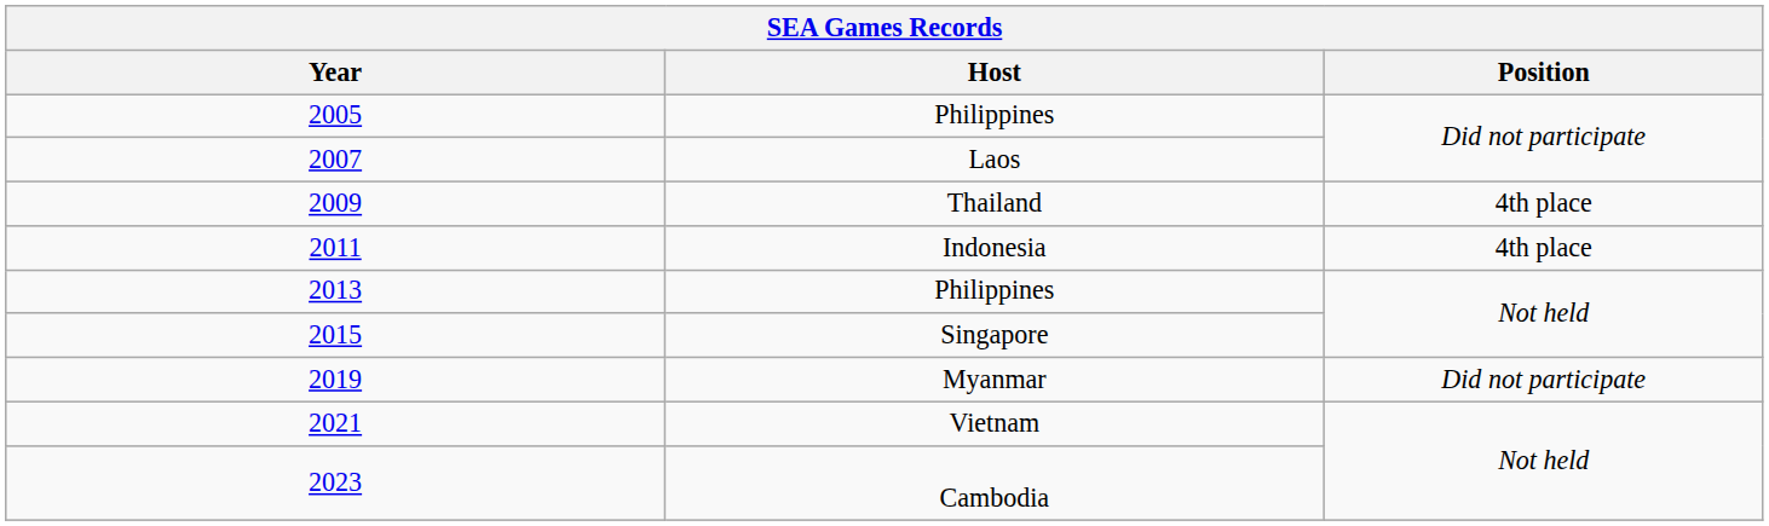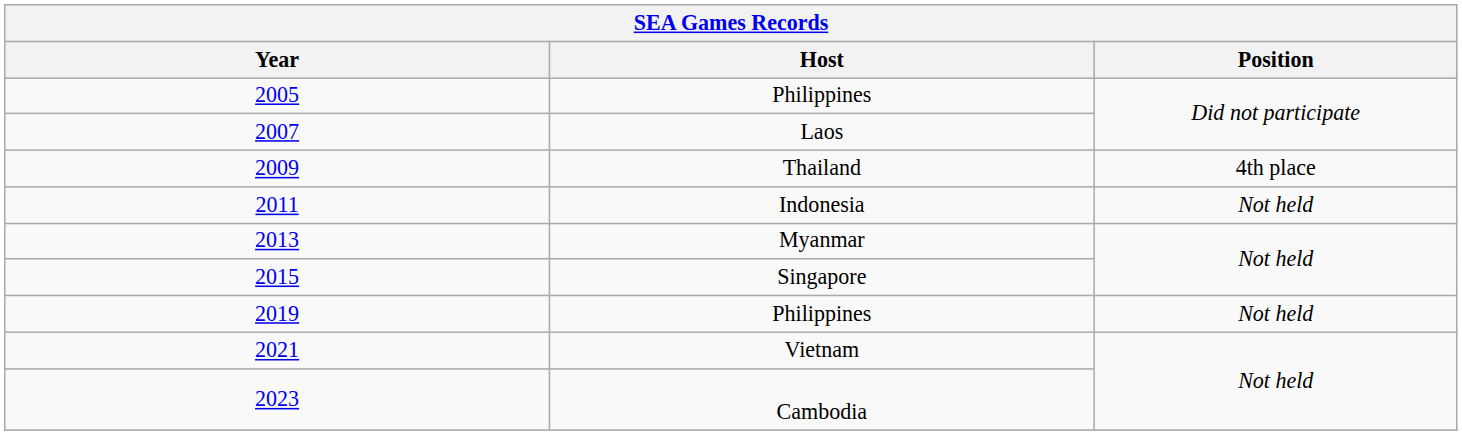 <table class="wikitable" width=60% style="text-align: center;font-size:90%;">
 <tr>
 <th colspan=3><a href='#'>SEA Games Records</a></th>
 </tr>
 <tr>
 <th width=15%>Year</th>
 <th width=15%>Host</th>
 <th width=10%>Position</th>
 </tr>
 <tr>
 <td><a href='#'>2005</a></td>
 <td>Philippines</td>
 <td rowspan=2><em>Did not participate</em></td>
 </tr>
 <tr>
 <td><a href='#'>2007</a></td>
 <td>Laos</td>
 </tr>
 <tr>
 <td><a href='#'>2009</a></td>
 <td>Thailand</td>
 <td>4th place</td>
 </tr>
 <tr>
 <td><a href='#'>2011</a></td>
 <td>Indonesia</td>
-<td>4th place</td>
+<td><em>Not held</em></td>
 </tr>
 <tr>
 <td><a href='#'>2013</a></td>
-<td>Philippines</td>
+<td>Myanmar</td>
 <td rowspan=2><em>Not held</em></td>
 </tr>
 <tr>
 <td><a href='#'>2015</a></td>
 <td>Singapore</td>
 </tr>
 <tr>
 <td><a href='#'>2019</a></td>
-<td>Myanmar</td>
-<td><em>Did not participate</em></td>
+<td>Philippines</td>
+<td><em>Not held</em></td>
 </tr>
 <tr>
 <td><a href='#'>2021</a></td>
 <td>Vietnam</td>
 <td rowspan=2><em>Not held</em></td>
 </tr>
 <tr>
 <td><a href='#'>2023</a></td>
 <td><br>Cambodia</td>
 </tr>
 </table>
